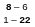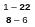 <table style="text-align:center">
 <tr>
 <th width=200></th>
 <th width=100></th>
 <th width=200></th>
 </tr>
 <tr>
+<td align=right></td>
+<td>1 – <strong>22</strong></td>
+<td align=left><strong></strong></td>
+</tr>
+<tr>
 <td align=right><strong></strong></td>
 <td><strong>8</strong> – 6</td>
 <td align=left></td>
 </tr>
-<tr>
-<td align=right></td>
-<td>1 – <strong>22</strong></td>
-<td align=left><strong></strong></td>
-</tr>
 </table>
